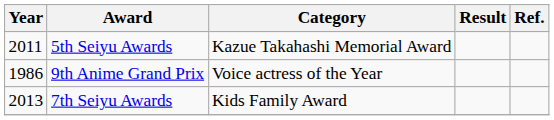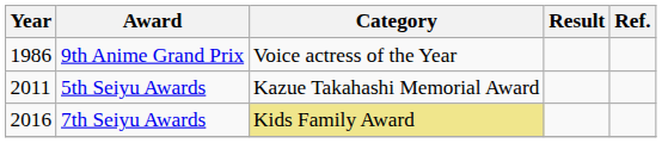 <table class="wikitable">
 <tr>
 <th>Year</th>
 <th>Award</th>
 <th>Category</th>
 <th>Result</th>
 <th>Ref.</th>
 </tr>
 <tr>
+<td>1986</td>
+<td><a href='#'>9th Anime Grand Prix</a></td>
+<td>Voice actress of the Year</td>
+<td></td>
+<td></td>
+</tr>
+<tr>
 <td>2011</td>
 <td><a href='#'>5th Seiyu Awards</a></td>
 <td>Kazue Takahashi Memorial Award</td>
 <td></td>
 <td></td>
 </tr>
 <tr>
-<td>1986</td>
-<td><a href='#'>9th Anime Grand Prix</a></td>
-<td>Voice actress of the Year</td>
-<td></td>
-<td></td>
-</tr>
-<tr>
-<td>2013</td>
+<td>2016</td>
 <td><a href='#'>7th Seiyu Awards</a></td>
-<td>Kids Family Award</td>
+<td style="background: khaki;">Kids Family Award</td>
 <td></td>
 <td></td>
 </tr>
 <tr>
 </tr>
 </table>
